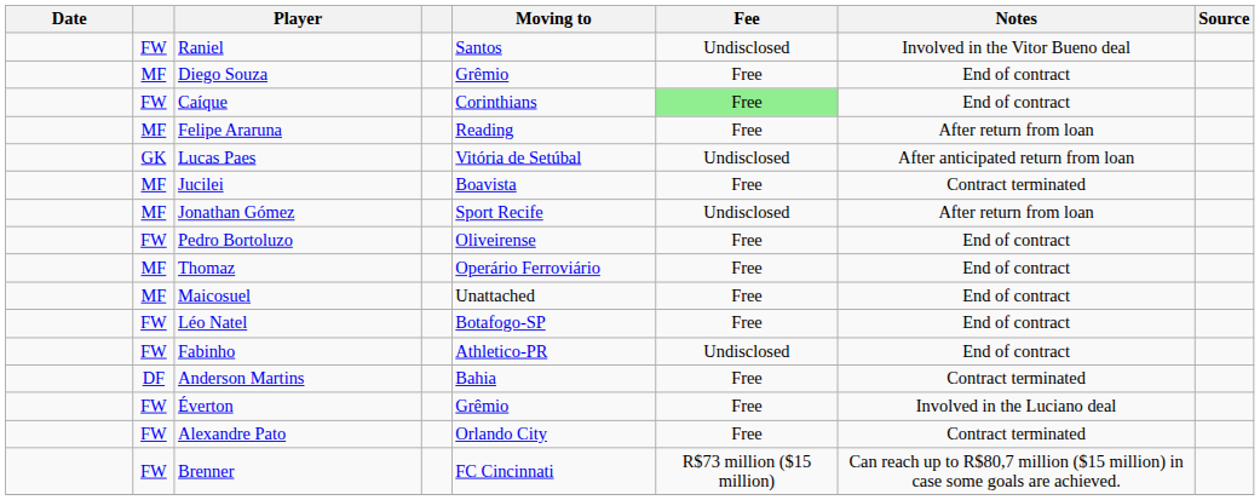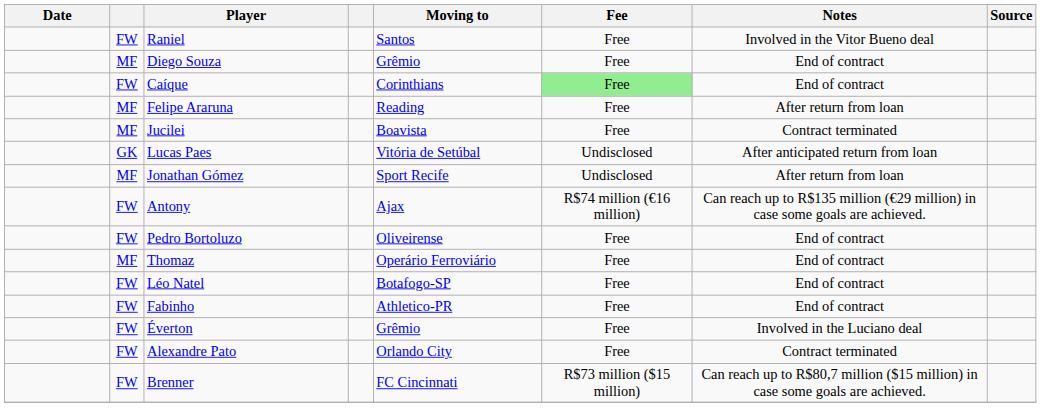 <table class="wikitable sortable">
 <tr>
 <th style="width:110px">Date</th>
 <th style="width:30px"></th>
 <th style="width:220px">Player</th>
 <th style="width:20px"></th>
 <th style="width:180px">Moving to</th>
 <th style="width:160px">Fee</th>
 <th style="width:320px" class="unsortable">Notes</th>
 <th style="width:35px">Source</th>
 </tr>
 <tr>
 <td></td>
 <td style="text-align:center"><a href='#'>FW</a></td>
 <td> <a href='#'>Raniel</a></td>
 <td style="text-align:center"></td>
 <td> <a href='#'>Santos</a></td>
-<td style="text-align:center">Undisclosed</td>
+<td style="text-align:center">Free</td>
 <td style="text-align:center">Involved in the Vitor Bueno deal</td>
 <td></td>
 </tr>
 <tr>
 <td></td>
 <td style="text-align:center"><a href='#'>MF</a></td>
 <td> <a href='#'>Diego Souza</a></td>
 <td style="text-align:center"></td>
 <td> <a href='#'>Grêmio</a></td>
 <td style="text-align:center">Free</td>
 <td style="text-align:center">End of contract</td>
 <td></td>
 </tr>
 <tr>
 <td></td>
 <td style="text-align:center"><a href='#'>FW</a></td>
 <td> <a href='#'>Caíque</a></td>
 <td style="text-align:center"></td>
 <td> <a href='#'>Corinthians</a></td>
 <td style="background: lightgreen; text-align:center">Free</td>
 <td style="text-align:center">End of contract</td>
 <td></td>
 </tr>
 <tr>
 <td></td>
 <td style="text-align:center"><a href='#'>MF</a></td>
 <td> <a href='#'>Felipe Araruna</a></td>
 <td style="text-align:center"></td>
 <td> <a href='#'>Reading</a></td>
 <td style="text-align:center">Free</td>
 <td style="text-align:center">After return from loan</td>
 <td></td>
 </tr>
 <tr>
 <td></td>
+<td style="text-align:center"><a href='#'>MF</a></td>
+<td> <a href='#'>Jucilei</a></td>
+<td style="text-align:center"></td>
+<td> <a href='#'>Boavista</a></td>
+<td style="text-align:center">Free</td>
+<td style="text-align:center">Contract terminated</td>
+<td></td>
+</tr>
+<tr>
+<td></td>
 <td style="text-align:center"><a href='#'>GK</a></td>
 <td> <a href='#'>Lucas Paes</a></td>
 <td style="text-align:center"></td>
 <td> <a href='#'>Vitória de Setúbal</a></td>
 <td style="text-align:center">Undisclosed</td>
 <td style="text-align:center">After anticipated return from loan</td>
 <td></td>
 </tr>
 <tr>
 <td></td>
 <td style="text-align:center"><a href='#'>MF</a></td>
-<td> <a href='#'>Jucilei</a></td>
-<td style="text-align:center"></td>
-<td> <a href='#'>Boavista</a></td>
-<td style="text-align:center">Free</td>
-<td style="text-align:center">Contract terminated</td>
-<td></td>
-</tr>
-<tr>
-<td></td>
-<td style="text-align:center"><a href='#'>MF</a></td>
 <td> <a href='#'>Jonathan Gómez</a></td>
 <td style="text-align:center"></td>
 <td> <a href='#'>Sport Recife</a></td>
 <td style="text-align:center">Undisclosed</td>
 <td style="text-align:center">After return from loan</td>
+<td></td>
+</tr>
+<tr>
+<td></td>
+<td style="text-align:center"><a href='#'>FW</a></td>
+<td> <a href='#'>Antony</a></td>
+<td style="text-align:center"></td>
+<td> <a href='#'>Ajax</a></td>
+<td style="text-align:center">R$74 million (€16 million)</td>
+<td style="text-align:center">Can reach up to R$135 million (€29 million) in case some goals are achieved.</td>
 <td></td>
 </tr>
 <tr>
 <td></td>
 <td style="text-align:center"><a href='#'>FW</a></td>
 <td> <a href='#'>Pedro Bortoluzo</a></td>
 <td style="text-align:center"></td>
 <td> <a href='#'>Oliveirense</a></td>
 <td style="text-align:center">Free</td>
 <td style="text-align:center">End of contract</td>
 <td></td>
 </tr>
 <tr>
 <td></td>
 <td style="text-align:center"><a href='#'>MF</a></td>
 <td> <a href='#'>Thomaz</a></td>
 <td style="text-align:center"></td>
 <td> <a href='#'>Operário Ferroviário</a></td>
 <td style="text-align:center">Free</td>
 <td style="text-align:center">End of contract</td>
 <td></td>
 </tr>
 <tr>
 <td></td>
-<td style="text-align:center"><a href='#'>MF</a></td>
-<td> <a href='#'>Maicosuel</a></td>
-<td style="text-align:center"></td>
-<td>Unattached</td>
-<td style="text-align:center">Free</td>
-<td style="text-align:center">End of contract</td>
-<td></td>
-</tr>
-<tr>
-<td></td>
 <td style="text-align:center"><a href='#'>FW</a></td>
 <td> <a href='#'>Léo Natel</a></td>
 <td style="text-align:center"></td>
 <td> <a href='#'>Botafogo-SP</a></td>
 <td style="text-align:center">Free</td>
 <td style="text-align:center">End of contract</td>
 <td></td>
 </tr>
 <tr>
 <td></td>
 <td style="text-align:center"><a href='#'>FW</a></td>
 <td> <a href='#'>Fabinho</a></td>
 <td style="text-align:center"></td>
 <td> <a href='#'>Athletico-PR</a></td>
-<td style="text-align:center">Undisclosed</td>
+<td style="text-align:center">Free</td>
 <td style="text-align:center">End of contract</td>
-<td></td>
-</tr>
-<tr>
-<td></td>
-<td style="text-align:center"><a href='#'>DF</a></td>
-<td> <a href='#'>Anderson Martins</a></td>
-<td style="text-align:center"></td>
-<td> <a href='#'>Bahia</a></td>
-<td style="text-align:center">Free</td>
-<td style="text-align:center">Contract terminated</td>
 <td></td>
 </tr>
 <tr>
 <td></td>
 <td style="text-align:center"><a href='#'>FW</a></td>
 <td> <a href='#'>Éverton</a></td>
 <td style="text-align:center"></td>
 <td> <a href='#'>Grêmio</a></td>
 <td style="text-align:center">Free</td>
 <td style="text-align:center">Involved in the Luciano deal</td>
 <td></td>
 </tr>
 <tr>
 <td></td>
 <td style="text-align:center"><a href='#'>FW</a></td>
 <td> <a href='#'>Alexandre Pato</a></td>
 <td style="text-align:center"></td>
 <td> <a href='#'>Orlando City</a></td>
 <td style="text-align:center">Free</td>
 <td style="text-align:center">Contract terminated</td>
 <td></td>
 </tr>
 <tr>
 <td></td>
 <td style="text-align:center"><a href='#'>FW</a></td>
 <td> <a href='#'>Brenner</a></td>
 <td style="text-align:center"></td>
 <td> <a href='#'>FC Cincinnati</a></td>
 <td style="text-align:center">R$73 million ($15 million)</td>
 <td style="text-align:center">Can reach up to R$80,7 million ($15 million) in case some goals are achieved.</td>
 <td></td>
 </tr>
 <tr>
 </tr>
 </table>
